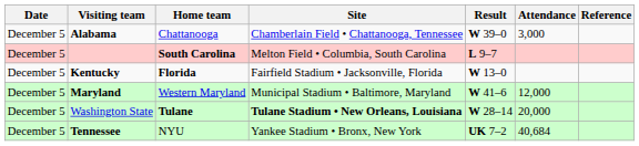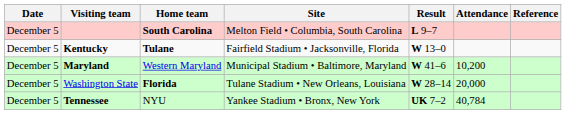 <table class="wikitable" style="font-size:95%;">
 <tr>
 <th>Date</th>
 <th>Visiting team</th>
 <th>Home team</th>
 <th>Site</th>
 <th>Result</th>
 <th>Attendance</th>
 <th class="unsortable">Reference</th>
-</tr>
-<tr bgcolor=>
-<td>December 5</td>
-<td><strong>Alabama</strong></td>
-<td><a href='#'>Chattanooga</a></td>
-<td><a href='#'>Chamberlain Field</a> • <a href='#'>Chattanooga, Tennessee</a></td>
-<td><strong>W</strong> 39–0</td>
-<td>3,000</td>
-<td></td>
 </tr>
 <tr bgcolor=ffcccc>
 <td>December 5</td>
 <td></td>
 <td><strong>South Carolina</strong></td>
 <td>Melton Field • Columbia, South Carolina</td>
 <td><strong>L</strong> 9–7</td>
 <td></td>
 <td></td>
 </tr>
 <tr bgcolor=>
 <td>December 5</td>
 <td><strong>Kentucky</strong></td>
-<td><strong>Florida</strong></td>
+<td><strong>Tulane</strong></td>
 <td>Fairfield Stadium • Jacksonville, Florida</td>
 <td><strong>W</strong> 13–0</td>
 <td></td>
 <td></td>
 </tr>
 <tr bgcolor=ccffcc>
 <td>December 5</td>
 <td><strong>Maryland</strong></td>
 <td><a href='#'>Western Maryland</a></td>
 <td>Municipal Stadium • Baltimore, Maryland</td>
 <td><strong>W</strong> 41–6</td>
-<td>12,000</td>
+<td>10,200</td>
 <td></td>
 </tr>
 <tr bgcolor=ccffcc>
 <td>December 5</td>
 <td><a href='#'>Washington State</a></td>
-<td><strong>Tulane</strong></td>
-<td><strong>Tulane Stadium • New Orleans, Louisiana</strong></td>
+<td><strong>Florida</strong></td>
+<td>Tulane Stadium • New Orleans, Louisiana</td>
 <td><strong>W</strong> 28–14</td>
 <td>20,000</td>
 <td></td>
 </tr>
 <tr bgcolor=ccffcc>
 <td>December 5</td>
 <td><strong>Tennessee</strong></td>
 <td>NYU</td>
 <td>Yankee Stadium • Bronx, New York</td>
 <td><strong>UK</strong> 7–2</td>
-<td>40,684</td>
+<td>40,784</td>
 <td></td>
 </tr>
 </table>
